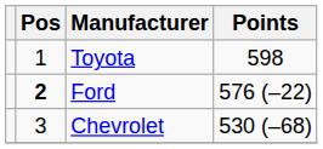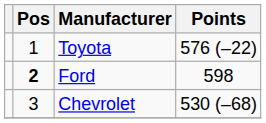 <table class="wikitable" style="font-size: 95%;">
 <tr>
 <th></th>
 <th>Pos</th>
 <th>Manufacturer</th>
 <th>Points</th>
 </tr>
 <tr>
 <td align="left"></td>
 <td style="text-align:center;">1</td>
 <td><a href='#'>Toyota</a></td>
-<td style="text-align:center;">598</td>
+<td style="text-align:center;">576 (–22)</td>
 </tr>
 <tr>
 <td align="left"></td>
 <td style="text-align:center;"><strong>2</strong></td>
 <td><a href='#'>Ford</a></td>
-<td style="text-align:center;">576 (–22)</td>
+<td style="text-align:center;">598</td>
 </tr>
 <tr>
 <td align="left"></td>
 <td style="text-align:center;">3</td>
 <td><a href='#'>Chevrolet</a></td>
 <td style="text-align:center;">530 (–68)</td>
 </tr>
 <tr class="sortbottom">
 </tr>
 </table>
